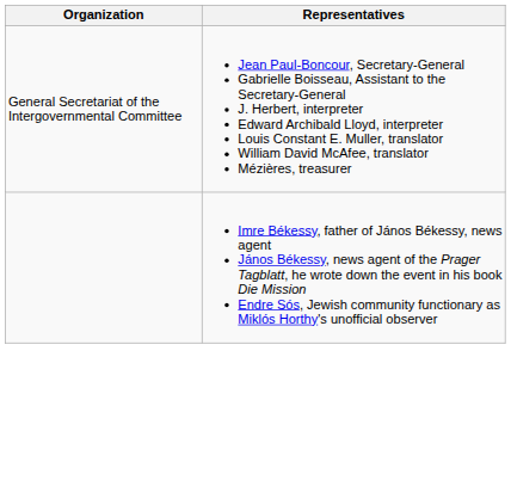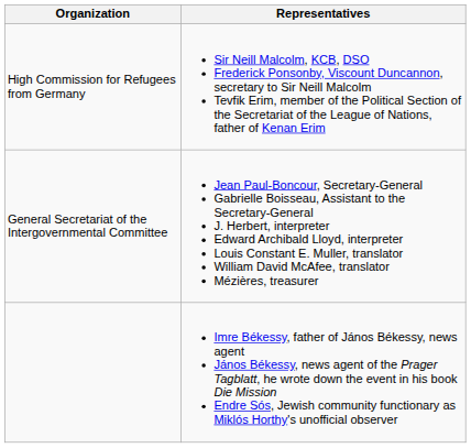 <table class="wikitable">
 <tr>
 <th>Organization</th>
 <th>Representatives</th>
+</tr>
+<tr>
+<td>High Commission for Refugees from Germany</td>
+<td><br><ul><li><a href='#'>Sir Neill Malcolm</a>, <a href='#'>KCB</a>, <a href='#'>DSO</a></li><li><a href='#'>Frederick Ponsonby, Viscount Duncannon</a>, secretary to Sir Neill Malcolm</li><li>Tevfik Erim, member of the Political Section of the Secretariat of the League of Nations, father of <a href='#'>Kenan Erim</a></li></ul></td>
 </tr>
 <tr>
 <td>General Secretariat of the Intergovernmental Committee</td>
 <td><br><ul><li><a href='#'>Jean Paul-Boncour</a>, Secretary-General</li><li>Gabrielle Boisseau, Assistant to the Secretary-General</li><li>J. Herbert, interpreter</li><li>Edward Archibald Lloyd, interpreter</li><li>Louis Constant E. Muller, translator</li><li>William David McAfee, translator</li><li>Mézières, treasurer</li></ul></td>
 </tr>
 <tr>
 <td></td>
 <td><br><ul><li><a href='#'>Imre Békessy</a>, father of János Békessy, news agent</li><li><a href='#'>János Békessy</a>, news agent of the <em>Prager Tagblatt</em>, he wrote down the event in his book <em>Die Mission</em></li><li><a href='#'>Endre Sós</a>, Jewish community functionary as <a href='#'>Miklós Horthy</a>'s unofficial observer</li></ul></td>
 </tr>
 </table>
